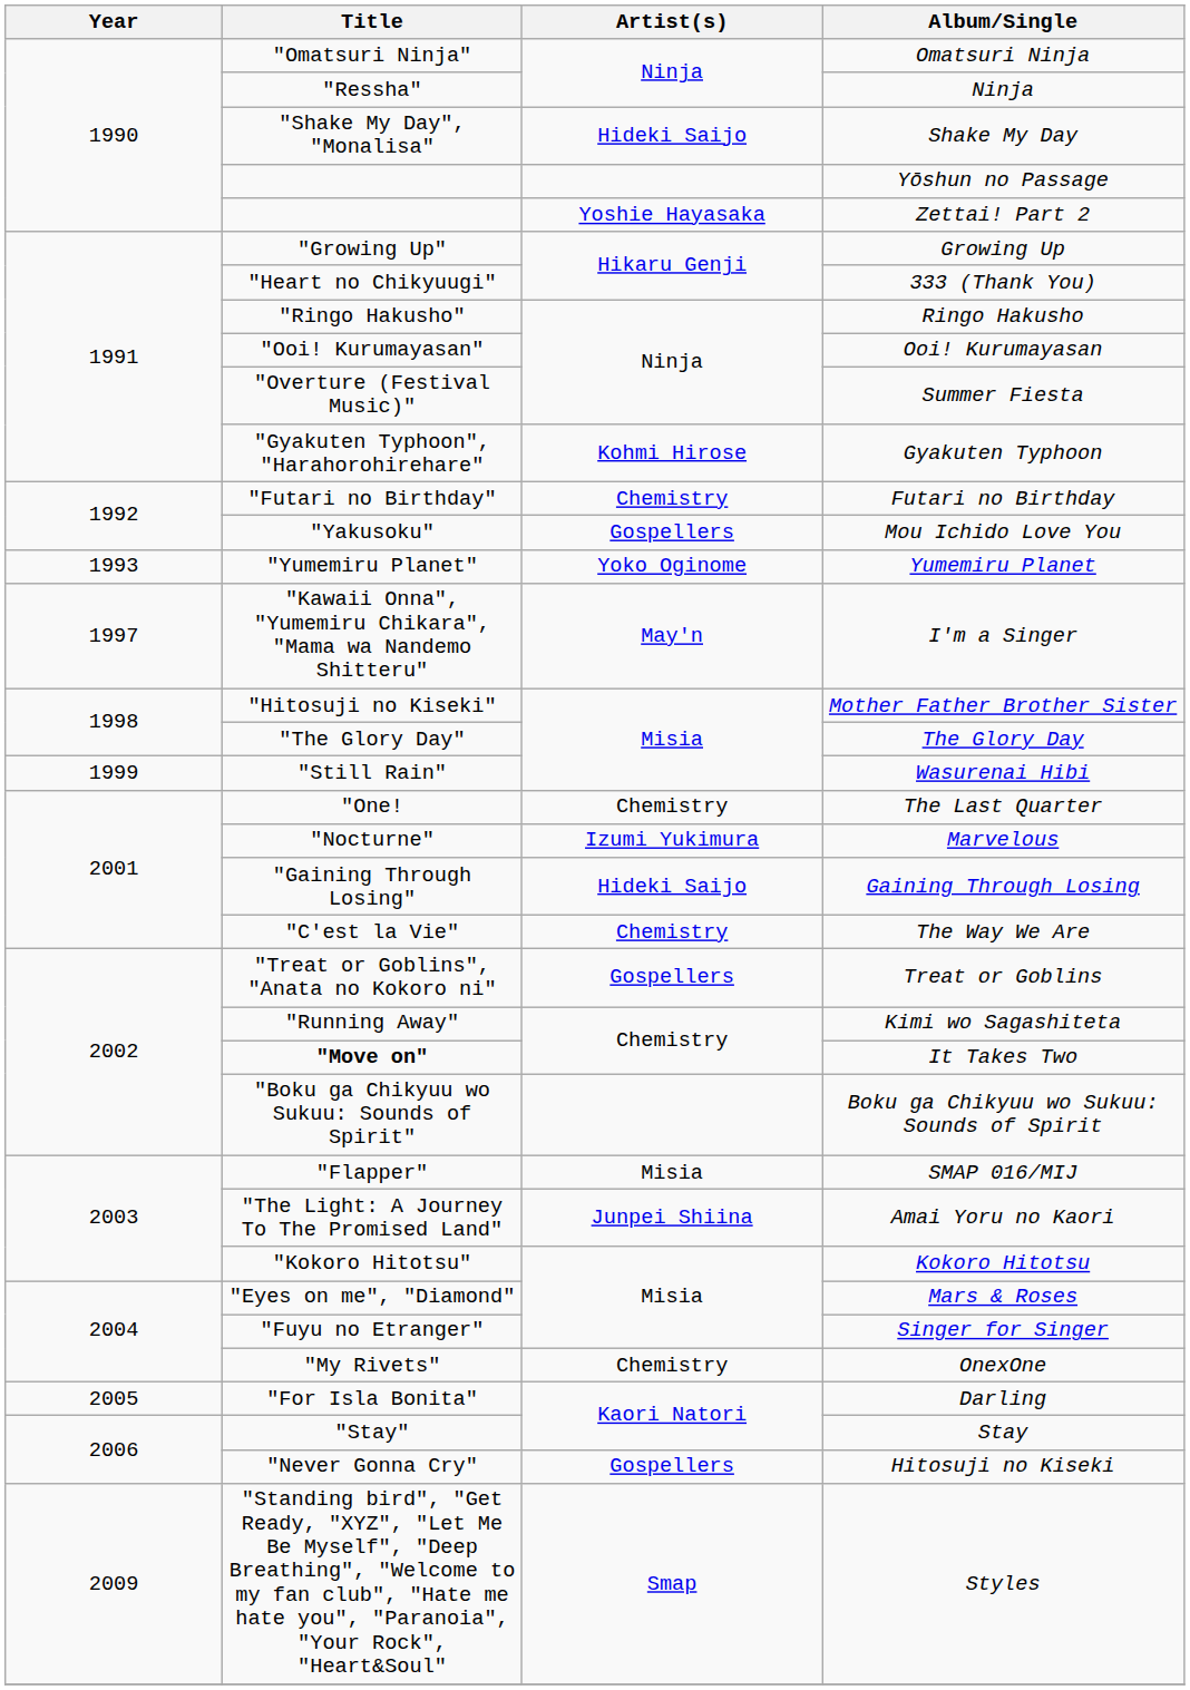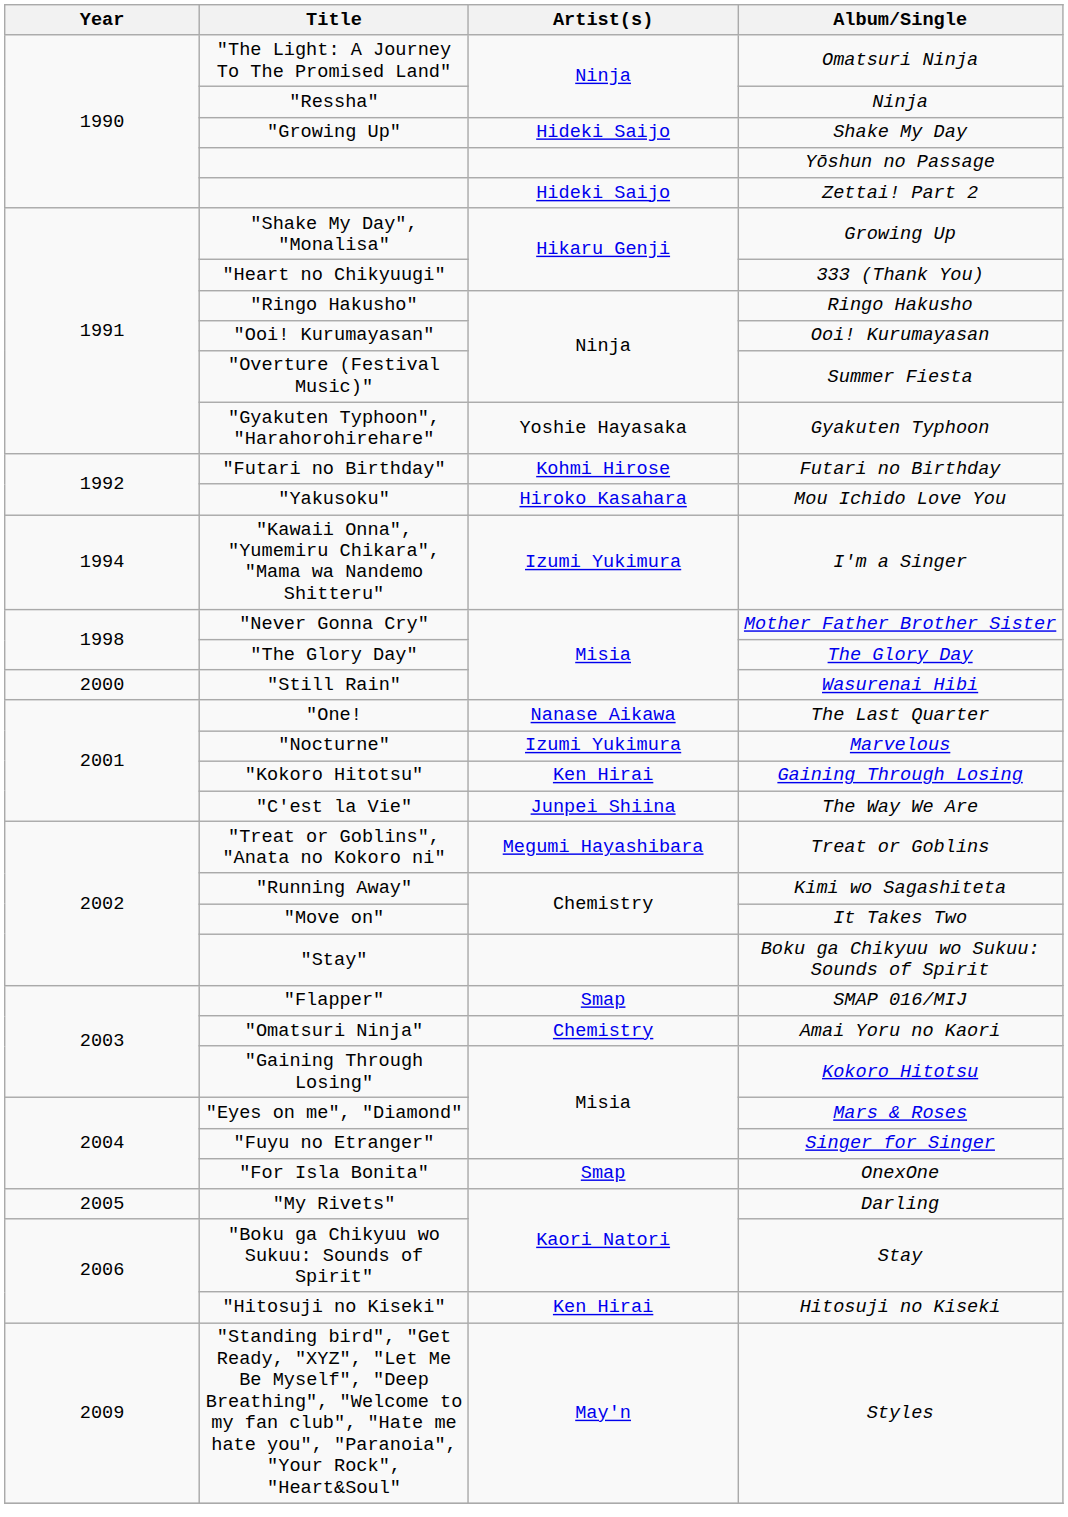 <table class="wikitable plainrowheaders" style="text-align:center;">
 <tr>
 <th scope="col" style="width:10em;">Year</th>
 <th scope="col" style="width:14em;">Title</th>
 <th scope="col" style="width:14em;">Artist(s)</th>
 <th scope="col" style="width:17em;">Album/Single</th>
 </tr>
 <tr>
 <td rowspan="5">1990</td>
-<td scope="row">"Omatsuri Ninja"</td>
+<td scope="row">"The Light: A Journey To The Promised Land"</td>
 <td rowspan="2"><a href='#'>Ninja</a></td>
 <td><em>Omatsuri Ninja</em></td>
 </tr>
 <tr>
 <td scope="row">"Ressha"</td>
 <td><em>Ninja</em></td>
 </tr>
 <tr>
-<td scope="row">"Shake My Day", "Monalisa"</td>
+<td scope="row">"Growing Up"</td>
 <td><a href='#'>Hideki Saijo</a></td>
 <td><em>Shake My Day</em></td>
 </tr>
 <tr>
 <td scope="row"></td>
 <td></td>
 <td><em>Yōshun no Passage</em></td>
 </tr>
 <tr>
 <td scope="row"></td>
-<td><a href='#'>Yoshie Hayasaka</a></td>
+<td><a href='#'>Hideki Saijo</a></td>
 <td><em>Zettai! Part 2</em></td>
 </tr>
 <tr>
 <td rowspan="6">1991</td>
-<td scope="row">"Growing Up"</td>
+<td scope="row">"Shake My Day", "Monalisa"</td>
 <td rowspan="2"><a href='#'>Hikaru Genji</a></td>
 <td><em>Growing Up</em></td>
 </tr>
 <tr>
 <td scope="row">"Heart no Chikyuugi"</td>
 <td><em>333 (Thank You)</em></td>
 </tr>
 <tr>
 <td scope="row">"Ringo Hakusho"</td>
 <td rowspan="3">Ninja</td>
 <td><em>Ringo Hakusho</em></td>
 </tr>
 <tr>
 <td scope="row">"Ooi! Kurumayasan"</td>
 <td><em>Ooi! Kurumayasan</em></td>
 </tr>
 <tr>
 <td scope="row">"Overture (Festival Music)"</td>
 <td><em>Summer Fiesta</em></td>
 </tr>
 <tr>
 <td scope="row">"Gyakuten Typhoon", "Harahorohirehare"</td>
-<td><a href='#'>Kohmi Hirose</a></td>
+<td>Yoshie Hayasaka</td>
 <td><em>Gyakuten Typhoon</em></td>
 </tr>
 <tr>
 <td rowspan="2">1992</td>
 <td scope="row">"Futari no Birthday"</td>
-<td><a href='#'>Chemistry</a></td>
+<td><a href='#'>Kohmi Hirose</a></td>
 <td><em>Futari no Birthday</em></td>
 </tr>
 <tr>
 <td scope="row">"Yakusoku"</td>
-<td><a href='#'>Gospellers</a></td>
+<td><a href='#'>Hiroko Kasahara</a></td>
 <td><em>Mou Ichido Love You</em></td>
 </tr>
 <tr>
-<td>1993</td>
-<td scope="row">"Yumemiru Planet"</td>
-<td><a href='#'>Yoko Oginome</a></td>
-<td><em><a href='#'>Yumemiru Planet</a></em></td>
-</tr>
-<tr>
-<td>1997</td>
+<td>1994</td>
 <td scope="row">"Kawaii Onna", "Yumemiru Chikara", "Mama wa Nandemo Shitteru"</td>
-<td><a href='#'>May'n</a></td>
+<td><a href='#'>Izumi Yukimura</a></td>
 <td><em>I'm a Singer</em></td>
 </tr>
 <tr>
 <td rowspan="2">1998</td>
-<td scope="row">"Hitosuji no Kiseki"</td>
+<td scope="row">"Never Gonna Cry"</td>
 <td rowspan="3"><a href='#'>Misia</a></td>
 <td><em><a href='#'>Mother Father Brother Sister</a></em></td>
 </tr>
 <tr>
 <td scope="row">"The Glory Day"</td>
 <td><em><a href='#'>The Glory Day</a></em></td>
 </tr>
 <tr>
-<td rowspan="1">1999</td>
+<td rowspan="1">2000</td>
 <td scope="row">"Still Rain"</td>
 <td><em><a href='#'>Wasurenai Hibi</a></em></td>
 </tr>
 <tr>
 <td rowspan="4">2001</td>
 <td scope="row">"One!</td>
-<td>Chemistry</td>
+<td><a href='#'>Nanase Aikawa</a></td>
 <td><em>The Last Quarter</em></td>
 </tr>
 <tr>
 <td scope="row">"Nocturne"</td>
 <td><a href='#'>Izumi Yukimura</a></td>
 <td><em><a href='#'>Marvelous</a></em></td>
 </tr>
 <tr>
-<td scope="row">"Gaining Through Losing"</td>
-<td><a href='#'>Hideki Saijo</a></td>
+<td scope="row">"Kokoro Hitotsu"</td>
+<td><a href='#'>Ken Hirai</a></td>
 <td><em><a href='#'>Gaining Through Losing</a></em></td>
 </tr>
 <tr>
 <td scope="row">"C'est la Vie"</td>
-<td><a href='#'>Chemistry</a></td>
+<td><a href='#'>Junpei Shiina</a></td>
 <td><em>The Way We Are</em></td>
 </tr>
 <tr>
 <td rowspan="4">2002</td>
 <td scope="row">"Treat or Goblins", "Anata no Kokoro ni"</td>
-<td><a href='#'>Gospellers</a></td>
+<td><a href='#'>Megumi Hayashibara</a></td>
 <td><em>Treat or Goblins</em></td>
 </tr>
 <tr>
 <td scope="row">"Running Away"</td>
 <td rowspan="2">Chemistry</td>
 <td><em>Kimi wo Sagashiteta</em></td>
 </tr>
 <tr>
-<td scope="row"><strong>"Move on"</strong></td>
+<td scope="row">"Move on"</td>
 <td><em>It Takes Two</em></td>
 </tr>
 <tr>
-<td scope="row">"Boku ga Chikyuu wo Sukuu: Sounds of Spirit"</td>
+<td scope="row">"Stay"</td>
 <td></td>
 <td><em>Boku ga Chikyuu wo Sukuu: Sounds of Spirit</em></td>
 </tr>
 <tr>
 <td rowspan="3">2003</td>
 <td scope="row">"Flapper"</td>
-<td>Misia</td>
+<td><a href='#'>Smap</a></td>
 <td><em>SMAP 016/MIJ</em></td>
 </tr>
 <tr>
-<td scope="row">"The Light: A Journey To The Promised Land"</td>
-<td><a href='#'>Junpei Shiina</a></td>
+<td scope="row">"Omatsuri Ninja"</td>
+<td><a href='#'>Chemistry</a></td>
 <td><em>Amai Yoru no Kaori</em></td>
 </tr>
 <tr>
-<td scope="row">"Kokoro Hitotsu"</td>
+<td scope="row">"Gaining Through Losing"</td>
 <td rowspan="3">Misia</td>
 <td><em><a href='#'>Kokoro Hitotsu</a></em></td>
 </tr>
 <tr>
 <td rowspan="3">2004</td>
 <td scope="row">"Eyes on me", "Diamond"</td>
 <td><em><a href='#'>Mars & Roses</a></em></td>
 </tr>
 <tr>
 <td scope="row">"Fuyu no Etranger"</td>
 <td><em><a href='#'>Singer for Singer</a></em></td>
 </tr>
 <tr>
-<td scope="row">"My Rivets"</td>
-<td>Chemistry</td>
+<td scope="row">"For Isla Bonita"</td>
+<td><a href='#'>Smap</a></td>
 <td><em>OnexOne</em></td>
 </tr>
 <tr>
 <td rowspan="1">2005</td>
-<td scope="row">"For Isla Bonita"</td>
+<td scope="row">"My Rivets"</td>
 <td rowspan="2"><a href='#'>Kaori Natori</a></td>
 <td><em>Darling</em></td>
 </tr>
 <tr>
 <td rowspan="2">2006</td>
-<td scope="row">"Stay"</td>
+<td scope="row">"Boku ga Chikyuu wo Sukuu: Sounds of Spirit"</td>
 <td><em>Stay</em></td>
 </tr>
 <tr>
-<td scope="row">"Never Gonna Cry"</td>
-<td><a href='#'>Gospellers</a></td>
+<td scope="row">"Hitosuji no Kiseki"</td>
+<td><a href='#'>Ken Hirai</a></td>
 <td><em>Hitosuji no Kiseki</em></td>
 </tr>
 <tr>
 <td rowspan="1">2009</td>
 <td scope="row">"Standing bird", "Get Ready, "XYZ", "Let Me Be Myself", "Deep Breathing", "Welcome to my fan club", "Hate me hate you", "Paranoia", "Your Rock", "Heart&Soul"</td>
-<td><a href='#'>Smap</a></td>
+<td><a href='#'>May'n</a></td>
 <td><em>Styles</em></td>
 </tr>
 <tr>
 </tr>
 </table>
